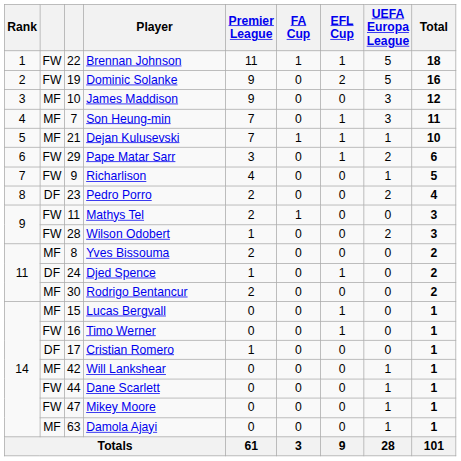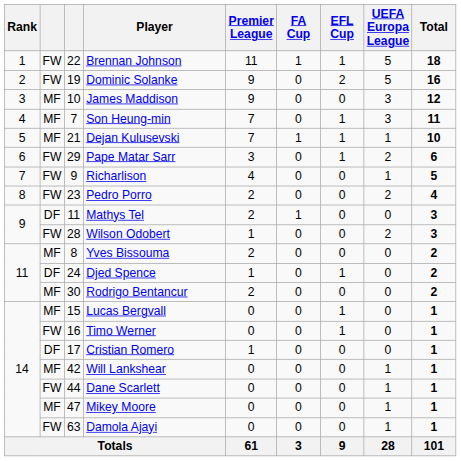 <table class="wikitable sortable" style="text-align: center;">
 <tr>
 <th width=10>Rank</th>
 <th width=10></th>
 <th width=10></th>
 <th width=180>Player</th>
 <th width=50><a href='#'>Premier League</a></th>
 <th width=50><a href='#'>FA Cup</a></th>
 <th width=50><a href='#'>EFL Cup</a></th>
 <th width=50><a href='#'>UEFA Europa League</a></th>
 <th width=50>Total</th>
 </tr>
 <tr>
 <td rowspan="1">1</td>
 <td>FW</td>
 <td>22</td>
 <td align=left> <a href='#'>Brennan Johnson</a></td>
 <td>11</td>
 <td>1</td>
 <td>1</td>
 <td>5</td>
 <td><strong>18</strong></td>
 </tr>
 <tr>
 <td rowspan="1">2</td>
 <td>FW</td>
 <td>19</td>
 <td align=left> <a href='#'>Dominic Solanke</a></td>
 <td>9</td>
 <td>0</td>
 <td>2</td>
 <td>5</td>
 <td><strong>16</strong></td>
 </tr>
 <tr>
 <td rowspan="1">3</td>
 <td>MF</td>
 <td>10</td>
 <td align=left> <a href='#'>James Maddison</a></td>
 <td>9</td>
 <td>0</td>
 <td>0</td>
 <td>3</td>
 <td><strong>12</strong></td>
 </tr>
 <tr>
 <td rowspan="1">4</td>
 <td>MF</td>
 <td>7</td>
 <td align=left> <a href='#'>Son Heung-min</a></td>
 <td>7</td>
 <td>0</td>
 <td>1</td>
 <td>3</td>
 <td><strong>11</strong></td>
 </tr>
 <tr>
 <td rowspan="1">5</td>
 <td>MF</td>
 <td>21</td>
 <td align=left> <a href='#'>Dejan Kulusevski</a></td>
 <td>7</td>
 <td>1</td>
 <td>1</td>
 <td>1</td>
 <td><strong>10</strong></td>
 </tr>
 <tr>
 <td rowspan="1">6</td>
 <td>FW</td>
 <td>29</td>
 <td align=left> <a href='#'>Pape Matar Sarr</a></td>
 <td>3</td>
 <td>0</td>
 <td>1</td>
 <td>2</td>
 <td><strong>6</strong></td>
 </tr>
 <tr>
 <td rowspan="1">7</td>
 <td>FW</td>
 <td>9</td>
 <td align=left> <a href='#'>Richarlison</a></td>
 <td>4</td>
 <td>0</td>
 <td>0</td>
 <td>1</td>
 <td><strong>5</strong></td>
 </tr>
 <tr>
 <td rowspan="1">8</td>
-<td>DF</td>
+<td>FW</td>
 <td>23</td>
 <td align=left> <a href='#'>Pedro Porro</a></td>
 <td>2</td>
 <td>0</td>
 <td>0</td>
 <td>2</td>
 <td><strong>4</strong></td>
 </tr>
 <tr>
 <td rowspan="2">9</td>
-<td>FW</td>
+<td>DF</td>
 <td>11</td>
 <td align=left> <a href='#'>Mathys Tel</a></td>
 <td>2</td>
 <td>1</td>
 <td>0</td>
 <td>0</td>
 <td><strong>3</strong></td>
 </tr>
 <tr>
 <td>FW</td>
 <td>28</td>
 <td align=left> <a href='#'>Wilson Odobert</a></td>
 <td>1</td>
 <td>0</td>
 <td>0</td>
 <td>2</td>
 <td><strong>3</strong></td>
 </tr>
 <tr>
 <td rowspan="3">11</td>
 <td>MF</td>
 <td>8</td>
 <td align=left> <a href='#'>Yves Bissouma</a></td>
 <td>2</td>
 <td>0</td>
 <td>0</td>
 <td>0</td>
 <td><strong>2</strong></td>
 </tr>
 <tr>
 <td>DF</td>
 <td>24</td>
 <td align=left> <a href='#'>Djed Spence</a></td>
 <td>1</td>
 <td>0</td>
 <td>1</td>
 <td>0</td>
 <td><strong>2</strong></td>
 </tr>
 <tr>
 <td>MF</td>
 <td>30</td>
 <td align=left> <a href='#'>Rodrigo Bentancur</a></td>
 <td>2</td>
 <td>0</td>
 <td>0</td>
 <td>0</td>
 <td><strong>2</strong></td>
 </tr>
 <tr>
 <td rowspan="7">14</td>
 <td>MF</td>
 <td>15</td>
 <td align=left> <a href='#'>Lucas Bergvall</a></td>
 <td>0</td>
 <td>0</td>
 <td>1</td>
 <td>0</td>
 <td><strong>1</strong></td>
 </tr>
 <tr>
 <td>FW</td>
 <td>16</td>
 <td align=left> <a href='#'>Timo Werner</a></td>
 <td>0</td>
 <td>0</td>
 <td>1</td>
 <td>0</td>
 <td><strong>1</strong></td>
 </tr>
 <tr>
 <td>DF</td>
 <td>17</td>
 <td align=left> <a href='#'>Cristian Romero</a></td>
 <td>1</td>
 <td>0</td>
 <td>0</td>
 <td>0</td>
 <td><strong>1</strong></td>
 </tr>
 <tr>
 <td>MF</td>
 <td>42</td>
 <td align=left> <a href='#'>Will Lankshear</a></td>
 <td>0</td>
 <td>0</td>
 <td>0</td>
 <td>1</td>
 <td><strong>1</strong></td>
 </tr>
 <tr>
 <td>FW</td>
 <td>44</td>
 <td align=left> <a href='#'>Dane Scarlett</a></td>
 <td>0</td>
 <td>0</td>
 <td>0</td>
 <td>1</td>
 <td><strong>1</strong></td>
 </tr>
 <tr>
-<td>FW</td>
+<td>MF</td>
 <td>47</td>
 <td align=left> <a href='#'>Mikey Moore</a></td>
 <td>0</td>
 <td>0</td>
 <td>0</td>
 <td>1</td>
 <td><strong>1</strong></td>
 </tr>
 <tr>
-<td>MF</td>
+<td>FW</td>
 <td>63</td>
 <td align=left> <a href='#'>Damola Ajayi</a></td>
 <td>0</td>
 <td>0</td>
 <td>0</td>
 <td>1</td>
 <td><strong>1</strong></td>
 </tr>
 <tr>
 <th colspan="4">Totals</th>
 <th>61</th>
 <th>3</th>
 <th>9</th>
 <th>28</th>
 <th>101</th>
 </tr>
 </table>
